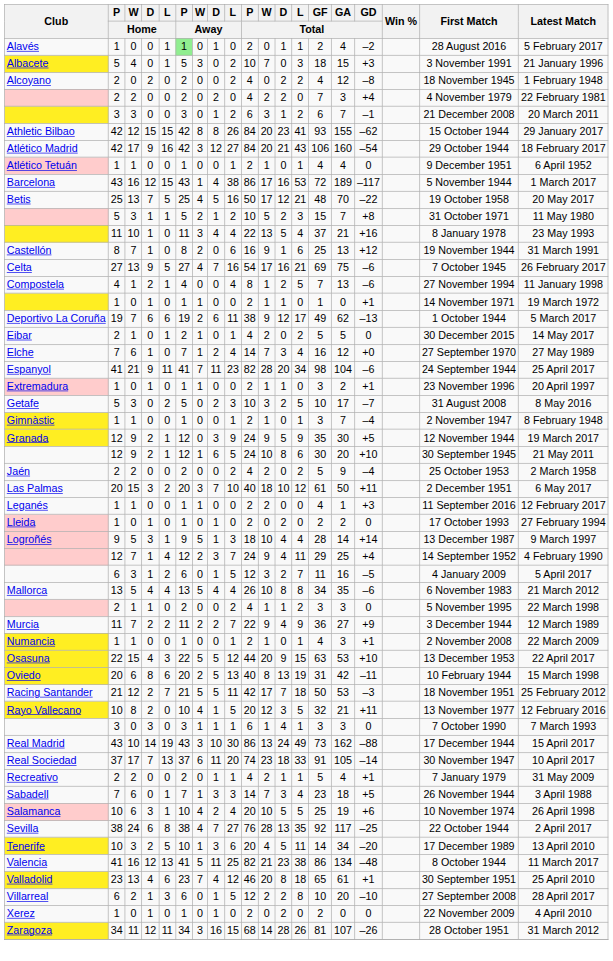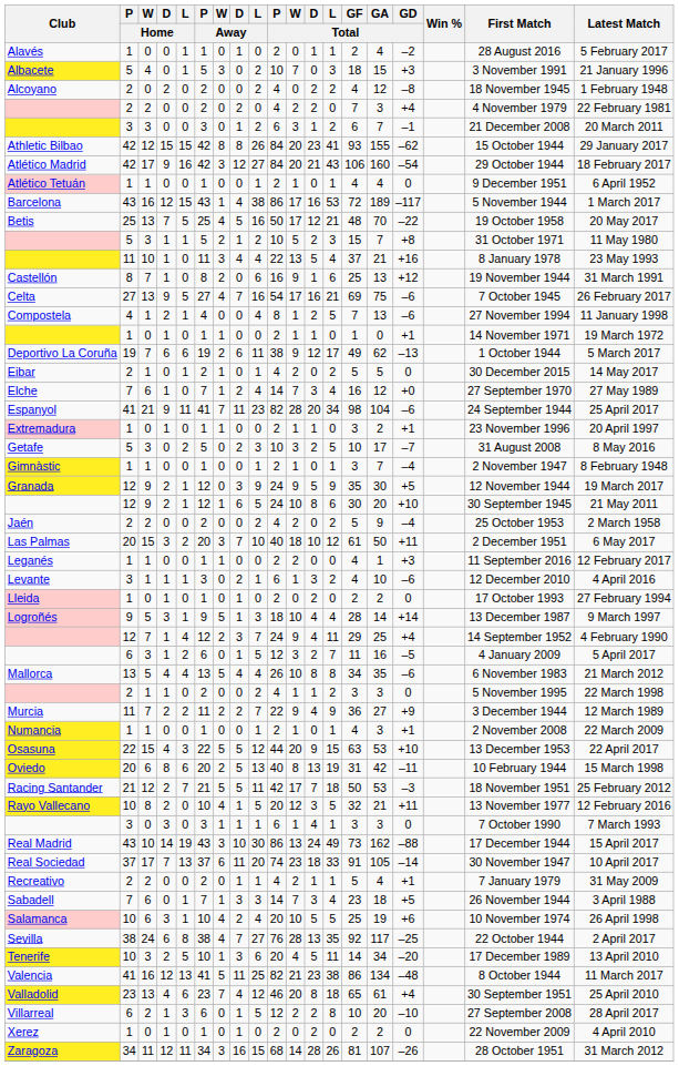 <table class="wikitable plainrowheaders sortable" style="text-align:center">
 <tr>
 <th scope="col" rowspan="2">Club</th>
 <th scope="col">P</th>
 <th scope="col">W</th>
 <th scope="col">D</th>
 <th scope="col">L</th>
 <th scope="col">P</th>
 <th scope="col">W</th>
 <th scope="col">D</th>
 <th scope="col">L</th>
 <th scope="col">P</th>
 <th scope="col">W</th>
 <th scope="col">D</th>
 <th scope="col">L</th>
 <th scope="col">GF</th>
 <th scope="col">GA</th>
 <th scope="col">GD</th>
 <th rowspan="2" scope="col">Win %</th>
 <th class="unsortable" rowspan="2" scope="col">First Match</th>
 <th class="unsortable" rowspan="2" scope="col">Latest Match</th>
 </tr>
 <tr class="unsortable">
 <th colspan="4">Home</th>
 <th colspan="4">Away</th>
 <th colspan="7">Total</th>
 </tr>
 <tr>
 <td align=left><a href='#'>Alavés</a></td>
 <td>1</td>
 <td>0</td>
 <td>0</td>
 <td>1</td>
-<td style="background: lightgreen;">1</td>
+<td>1</td>
 <td>0</td>
 <td>1</td>
 <td>0</td>
 <td>2</td>
 <td>0</td>
 <td>1</td>
 <td>1</td>
 <td>2</td>
 <td>4</td>
 <td>–2</td>
 <td></td>
 <td>28 August 2016</td>
 <td>5 February 2017</td>
 </tr>
 <tr>
 <td style="background:#FE2" align=left><a href='#'>Albacete</a> </td>
 <td>5</td>
 <td>4</td>
 <td>0</td>
 <td>1</td>
 <td>5</td>
 <td>3</td>
 <td>0</td>
 <td>2</td>
 <td>10</td>
 <td>7</td>
 <td>0</td>
 <td>3</td>
 <td>18</td>
 <td>15</td>
 <td>+3</td>
 <td></td>
 <td>3 November 1991</td>
 <td>21 January 1996</td>
 </tr>
 <tr>
 <td align=left><a href='#'>Alcoyano</a></td>
 <td>2</td>
 <td>0</td>
 <td>2</td>
 <td>0</td>
 <td>2</td>
 <td>0</td>
 <td>0</td>
 <td>2</td>
 <td>4</td>
 <td>0</td>
 <td>2</td>
 <td>2</td>
 <td>4</td>
 <td>12</td>
 <td>–8</td>
 <td></td>
 <td>18 November 1945</td>
 <td>1 February 1948</td>
 </tr>
 <tr>
 <td style="background:#FCC" align=left> </td>
 <td>2</td>
 <td>2</td>
 <td>0</td>
 <td>0</td>
 <td>2</td>
 <td>0</td>
 <td>2</td>
 <td>0</td>
 <td>4</td>
 <td>2</td>
 <td>2</td>
 <td>0</td>
 <td>7</td>
 <td>3</td>
 <td>+4</td>
 <td></td>
 <td>4 November 1979</td>
 <td>22 February 1981</td>
 </tr>
 <tr>
 <td style="background:#FE2" align=left> </td>
 <td>3</td>
 <td>3</td>
 <td>0</td>
 <td>0</td>
 <td>3</td>
 <td>0</td>
 <td>1</td>
 <td>2</td>
 <td>6</td>
 <td>3</td>
 <td>1</td>
 <td>2</td>
 <td>6</td>
 <td>7</td>
 <td>–1</td>
 <td></td>
 <td>21 December 2008</td>
 <td>20 March 2011</td>
 </tr>
 <tr>
 <td align=left><a href='#'>Athletic Bilbao</a></td>
 <td>42</td>
 <td>12</td>
 <td>15</td>
 <td>15</td>
 <td>42</td>
 <td>8</td>
 <td>8</td>
 <td>26</td>
 <td>84</td>
 <td>20</td>
 <td>23</td>
 <td>41</td>
 <td>93</td>
 <td>155</td>
 <td>–62</td>
 <td></td>
 <td>15 October 1944</td>
 <td>29 January 2017</td>
 </tr>
 <tr>
 <td align=left><a href='#'>Atlético Madrid</a></td>
 <td>42</td>
 <td>17</td>
 <td>9</td>
 <td>16</td>
 <td>42</td>
 <td>3</td>
 <td>12</td>
 <td>27</td>
 <td>84</td>
 <td>20</td>
 <td>21</td>
 <td>43</td>
 <td>106</td>
 <td>160</td>
 <td>–54</td>
 <td></td>
 <td>29 October 1944</td>
 <td>18 February 2017</td>
 </tr>
 <tr>
 <td style="background:#FCC" align=left><a href='#'>Atlético Tetuán</a> </td>
 <td>1</td>
 <td>1</td>
 <td>0</td>
 <td>0</td>
 <td>1</td>
 <td>0</td>
 <td>0</td>
 <td>1</td>
 <td>2</td>
 <td>1</td>
 <td>0</td>
 <td>1</td>
 <td>4</td>
 <td>4</td>
 <td>0</td>
 <td></td>
 <td>9 December 1951</td>
 <td>6 April 1952</td>
 </tr>
 <tr>
 <td align=left><a href='#'>Barcelona</a></td>
 <td>43</td>
 <td>16</td>
 <td>12</td>
 <td>15</td>
 <td>43</td>
 <td>1</td>
 <td>4</td>
 <td>38</td>
 <td>86</td>
 <td>17</td>
 <td>16</td>
 <td>53</td>
 <td>72</td>
 <td>189</td>
 <td>–117</td>
 <td></td>
 <td>5 November 1944</td>
 <td>1 March 2017</td>
 </tr>
 <tr>
 <td align=left><a href='#'>Betis</a></td>
 <td>25</td>
 <td>13</td>
 <td>7</td>
 <td>5</td>
 <td>25</td>
 <td>4</td>
 <td>5</td>
 <td>16</td>
 <td>50</td>
 <td>17</td>
 <td>12</td>
 <td>21</td>
 <td>48</td>
 <td>70</td>
 <td>–22</td>
 <td></td>
 <td>19 October 1958</td>
 <td>20 May 2017</td>
 </tr>
 <tr>
 <td style="background:#FCC" align=left> </td>
 <td>5</td>
 <td>3</td>
 <td>1</td>
 <td>1</td>
 <td>5</td>
 <td>2</td>
 <td>1</td>
 <td>2</td>
 <td>10</td>
 <td>5</td>
 <td>2</td>
 <td>3</td>
 <td>15</td>
 <td>7</td>
 <td>+8</td>
 <td></td>
 <td>31 October 1971</td>
 <td>11 May 1980</td>
 </tr>
 <tr>
 <td style="background:#FE2" align=left> </td>
 <td>11</td>
 <td>10</td>
 <td>1</td>
 <td>0</td>
 <td>11</td>
 <td>3</td>
 <td>4</td>
 <td>4</td>
 <td>22</td>
 <td>13</td>
 <td>5</td>
 <td>4</td>
 <td>37</td>
 <td>21</td>
 <td>+16</td>
 <td></td>
 <td>8 January 1978</td>
 <td>23 May 1993</td>
 </tr>
 <tr>
 <td align=left><a href='#'>Castellón</a></td>
 <td>8</td>
 <td>7</td>
 <td>1</td>
 <td>0</td>
 <td>8</td>
 <td>2</td>
 <td>0</td>
 <td>6</td>
 <td>16</td>
 <td>9</td>
 <td>1</td>
 <td>6</td>
 <td>25</td>
 <td>13</td>
 <td>+12</td>
 <td></td>
 <td>19 November 1944</td>
 <td>31 March 1991</td>
 </tr>
 <tr>
 <td align=left><a href='#'>Celta</a></td>
 <td>27</td>
 <td>13</td>
 <td>9</td>
 <td>5</td>
 <td>27</td>
 <td>4</td>
 <td>7</td>
 <td>16</td>
 <td>54</td>
 <td>17</td>
 <td>16</td>
 <td>21</td>
 <td>69</td>
 <td>75</td>
 <td>–6</td>
 <td></td>
 <td>7 October 1945</td>
 <td>26 February 2017</td>
 </tr>
 <tr>
 <td align=left><a href='#'>Compostela</a></td>
 <td>4</td>
 <td>1</td>
 <td>2</td>
 <td>1</td>
 <td>4</td>
 <td>0</td>
 <td>0</td>
 <td>4</td>
 <td>8</td>
 <td>1</td>
 <td>2</td>
 <td>5</td>
 <td>7</td>
 <td>13</td>
 <td>–6</td>
 <td></td>
 <td>27 November 1994</td>
 <td>11 January 1998</td>
 </tr>
 <tr>
 <td style="background:#FE2" align=left> </td>
 <td>1</td>
 <td>0</td>
 <td>1</td>
 <td>0</td>
 <td>1</td>
 <td>1</td>
 <td>0</td>
 <td>0</td>
 <td>2</td>
 <td>1</td>
 <td>1</td>
 <td>0</td>
 <td>1</td>
 <td>0</td>
 <td>+1</td>
 <td></td>
 <td>14 November 1971</td>
 <td>19 March 1972</td>
 </tr>
 <tr>
 <td align=left><a href='#'>Deportivo La Coruña</a></td>
 <td>19</td>
 <td>7</td>
 <td>6</td>
 <td>6</td>
 <td>19</td>
 <td>2</td>
 <td>6</td>
 <td>11</td>
 <td>38</td>
 <td>9</td>
 <td>12</td>
 <td>17</td>
 <td>49</td>
 <td>62</td>
 <td>–13</td>
 <td></td>
 <td>1 October 1944</td>
 <td>5 March 2017</td>
 </tr>
 <tr>
 <td align=left><a href='#'>Eibar</a></td>
 <td>2</td>
 <td>1</td>
 <td>0</td>
 <td>1</td>
 <td>2</td>
 <td>1</td>
 <td>0</td>
 <td>1</td>
 <td>4</td>
 <td>2</td>
 <td>0</td>
 <td>2</td>
 <td>5</td>
 <td>5</td>
 <td>0</td>
 <td></td>
 <td>30 December 2015</td>
 <td>14 May 2017</td>
 </tr>
 <tr>
 <td align=left><a href='#'>Elche</a></td>
 <td>7</td>
 <td>6</td>
 <td>1</td>
 <td>0</td>
 <td>7</td>
 <td>1</td>
 <td>2</td>
 <td>4</td>
 <td>14</td>
 <td>7</td>
 <td>3</td>
 <td>4</td>
 <td>16</td>
 <td>12</td>
 <td>+0</td>
 <td></td>
 <td>27 September 1970</td>
 <td>27 May 1989</td>
 </tr>
 <tr>
 <td align=left><a href='#'>Espanyol</a></td>
 <td>41</td>
 <td>21</td>
 <td>9</td>
 <td>11</td>
 <td>41</td>
 <td>7</td>
 <td>11</td>
 <td>23</td>
 <td>82</td>
 <td>28</td>
 <td>20</td>
 <td>34</td>
 <td>98</td>
 <td>104</td>
 <td>–6</td>
 <td></td>
 <td>24 September 1944</td>
 <td>25 April 2017</td>
 </tr>
 <tr>
 <td style="background:#FCC" align=left><a href='#'>Extremadura</a> </td>
 <td>1</td>
 <td>0</td>
 <td>1</td>
 <td>0</td>
 <td>1</td>
 <td>1</td>
 <td>0</td>
 <td>0</td>
 <td>2</td>
 <td>1</td>
 <td>1</td>
 <td>0</td>
 <td>3</td>
 <td>2</td>
 <td>+1</td>
 <td></td>
 <td>23 November 1996</td>
 <td>20 April 1997</td>
 </tr>
 <tr>
 <td align=left><a href='#'>Getafe</a></td>
 <td>5</td>
 <td>3</td>
 <td>0</td>
 <td>2</td>
 <td>5</td>
 <td>0</td>
 <td>2</td>
 <td>3</td>
 <td>10</td>
 <td>3</td>
 <td>2</td>
 <td>5</td>
 <td>10</td>
 <td>17</td>
 <td>–7</td>
 <td></td>
 <td>31 August 2008</td>
 <td>8 May 2016</td>
 </tr>
 <tr>
 <td style="background:#FE2" align=left><a href='#'>Gimnàstic</a> </td>
 <td>1</td>
 <td>1</td>
 <td>0</td>
 <td>0</td>
 <td>1</td>
 <td>0</td>
 <td>0</td>
 <td>1</td>
 <td>2</td>
 <td>1</td>
 <td>0</td>
 <td>1</td>
 <td>3</td>
 <td>7</td>
 <td>–4</td>
 <td></td>
 <td>2 November 1947</td>
 <td>8 February 1948</td>
 </tr>
 <tr>
 <td style="background:#FE2" align=left><a href='#'>Granada</a> </td>
 <td>12</td>
 <td>9</td>
 <td>2</td>
 <td>1</td>
 <td>12</td>
 <td>0</td>
 <td>3</td>
 <td>9</td>
 <td>24</td>
 <td>9</td>
 <td>5</td>
 <td>9</td>
 <td>35</td>
 <td>30</td>
 <td>+5</td>
 <td></td>
 <td>12 November 1944</td>
 <td>19 March 2017</td>
 </tr>
 <tr>
 <td align=left></td>
 <td>12</td>
 <td>9</td>
 <td>2</td>
 <td>1</td>
 <td>12</td>
 <td>1</td>
 <td>6</td>
 <td>5</td>
 <td>24</td>
 <td>10</td>
 <td>8</td>
 <td>6</td>
 <td>30</td>
 <td>20</td>
 <td>+10</td>
 <td></td>
 <td>30 September 1945</td>
 <td>21 May 2011</td>
 </tr>
 <tr>
 <td align=left><a href='#'>Jaén</a></td>
 <td>2</td>
 <td>2</td>
 <td>0</td>
 <td>0</td>
 <td>2</td>
 <td>0</td>
 <td>0</td>
 <td>2</td>
 <td>4</td>
 <td>2</td>
 <td>0</td>
 <td>2</td>
 <td>5</td>
 <td>9</td>
 <td>–4</td>
 <td></td>
 <td>25 October 1953</td>
 <td>2 March 1958</td>
 </tr>
 <tr>
 <td align=left><a href='#'>Las Palmas</a></td>
 <td>20</td>
 <td>15</td>
 <td>3</td>
 <td>2</td>
 <td>20</td>
 <td>3</td>
 <td>7</td>
 <td>10</td>
 <td>40</td>
 <td>18</td>
 <td>10</td>
 <td>12</td>
 <td>61</td>
 <td>50</td>
 <td>+11</td>
 <td></td>
 <td>2 December 1951</td>
 <td>6 May 2017</td>
 </tr>
 <tr>
 <td align=left><a href='#'>Leganés</a></td>
 <td>1</td>
 <td>1</td>
 <td>0</td>
 <td>0</td>
 <td>1</td>
 <td>1</td>
 <td>0</td>
 <td>0</td>
 <td>2</td>
 <td>2</td>
 <td>0</td>
 <td>0</td>
 <td>4</td>
 <td>1</td>
 <td>+3</td>
 <td></td>
 <td>11 September 2016</td>
 <td>12 February 2017</td>
 </tr>
 <tr>
+<td align=left><a href='#'>Levante</a></td>
+<td>3</td>
+<td>1</td>
+<td>1</td>
+<td>1</td>
+<td>3</td>
+<td>0</td>
+<td>2</td>
+<td>1</td>
+<td>6</td>
+<td>1</td>
+<td>3</td>
+<td>2</td>
+<td>4</td>
+<td>10</td>
+<td>–6</td>
+<td></td>
+<td>12 December 2010</td>
+<td>4 April 2016</td>
+</tr>
+<tr>
 <td style="background:#FCC" align=left><a href='#'>Lleida</a> </td>
 <td>1</td>
 <td>0</td>
 <td>1</td>
 <td>0</td>
 <td>1</td>
 <td>0</td>
 <td>1</td>
 <td>0</td>
 <td>2</td>
 <td>0</td>
 <td>2</td>
 <td>0</td>
 <td>2</td>
 <td>2</td>
 <td>0</td>
 <td></td>
 <td>17 October 1993</td>
 <td>27 February 1994</td>
 </tr>
 <tr>
 <td style="background:#FCC" align=left><a href='#'>Logroñés</a> </td>
 <td>9</td>
 <td>5</td>
 <td>3</td>
 <td>1</td>
 <td>9</td>
 <td>5</td>
 <td>1</td>
 <td>3</td>
 <td>18</td>
 <td>10</td>
 <td>4</td>
 <td>4</td>
 <td>28</td>
 <td>14</td>
 <td>+14</td>
 <td></td>
 <td>13 December 1987</td>
 <td>9 March 1997</td>
 </tr>
 <tr>
 <td style="background:#FCC" align=left> </td>
 <td>12</td>
 <td>7</td>
 <td>1</td>
 <td>4</td>
 <td>12</td>
 <td>2</td>
 <td>3</td>
 <td>7</td>
 <td>24</td>
 <td>9</td>
 <td>4</td>
 <td>11</td>
 <td>29</td>
 <td>25</td>
 <td>+4</td>
 <td></td>
 <td>14 September 1952</td>
 <td>4 February 1990</td>
 </tr>
 <tr>
 <td align=left></td>
 <td>6</td>
 <td>3</td>
 <td>1</td>
 <td>2</td>
 <td>6</td>
 <td>0</td>
 <td>1</td>
 <td>5</td>
 <td>12</td>
 <td>3</td>
 <td>2</td>
 <td>7</td>
 <td>11</td>
 <td>16</td>
 <td>–5</td>
 <td></td>
 <td>4 January 2009</td>
 <td>5 April 2017</td>
 </tr>
 <tr>
 <td align=left><a href='#'>Mallorca</a></td>
 <td>13</td>
 <td>5</td>
 <td>4</td>
 <td>4</td>
 <td>13</td>
 <td>5</td>
 <td>4</td>
 <td>4</td>
 <td>26</td>
 <td>10</td>
 <td>8</td>
 <td>8</td>
 <td>34</td>
 <td>35</td>
 <td>–6</td>
 <td></td>
 <td>6 November 1983</td>
 <td>21 March 2012</td>
 </tr>
 <tr>
 <td style="background:#FCC" align=left> </td>
 <td>2</td>
 <td>1</td>
 <td>1</td>
 <td>0</td>
 <td>2</td>
 <td>0</td>
 <td>0</td>
 <td>2</td>
 <td>4</td>
 <td>1</td>
 <td>1</td>
 <td>2</td>
 <td>3</td>
 <td>3</td>
 <td>0</td>
 <td></td>
 <td>5 November 1995</td>
 <td>22 March 1998</td>
 </tr>
 <tr>
 <td align=left><a href='#'>Murcia</a></td>
 <td>11</td>
 <td>7</td>
 <td>2</td>
 <td>2</td>
 <td>11</td>
 <td>2</td>
 <td>2</td>
 <td>7</td>
 <td>22</td>
 <td>9</td>
 <td>4</td>
 <td>9</td>
 <td>36</td>
 <td>27</td>
 <td>+9</td>
 <td></td>
 <td>3 December 1944</td>
 <td>12 March 1989</td>
 </tr>
 <tr>
 <td style="background:#FE2" align=left><a href='#'>Numancia</a> </td>
 <td>1</td>
 <td>1</td>
 <td>0</td>
 <td>0</td>
 <td>1</td>
 <td>0</td>
 <td>0</td>
 <td>1</td>
 <td>2</td>
 <td>1</td>
 <td>0</td>
 <td>1</td>
 <td>4</td>
 <td>3</td>
 <td>+1</td>
 <td></td>
 <td>2 November 2008</td>
 <td>22 March 2009</td>
 </tr>
 <tr>
 <td style="background:#FE2" align=left><a href='#'>Osasuna</a> </td>
 <td>22</td>
 <td>15</td>
 <td>4</td>
 <td>3</td>
 <td>22</td>
 <td>5</td>
 <td>5</td>
 <td>12</td>
 <td>44</td>
 <td>20</td>
 <td>9</td>
 <td>15</td>
 <td>63</td>
 <td>53</td>
 <td>+10</td>
 <td></td>
 <td>13 December 1953</td>
 <td>22 April 2017</td>
 </tr>
 <tr>
 <td style="background:#FE2" align=left><a href='#'>Oviedo</a> </td>
 <td>20</td>
 <td>6</td>
 <td>8</td>
 <td>6</td>
 <td>20</td>
 <td>2</td>
 <td>5</td>
 <td>13</td>
 <td>40</td>
 <td>8</td>
 <td>13</td>
 <td>19</td>
 <td>31</td>
 <td>42</td>
 <td>–11</td>
 <td></td>
 <td>10 February 1944</td>
 <td>15 March 1998</td>
 </tr>
 <tr>
 <td align=left><a href='#'>Racing Santander</a></td>
 <td>21</td>
 <td>12</td>
 <td>2</td>
 <td>7</td>
 <td>21</td>
 <td>5</td>
 <td>5</td>
 <td>11</td>
 <td>42</td>
 <td>17</td>
 <td>7</td>
 <td>18</td>
 <td>50</td>
 <td>53</td>
 <td>–3</td>
 <td></td>
 <td>18 November 1951</td>
 <td>25 February 2012</td>
 </tr>
 <tr>
 <td style="background:#FE2" align=left><a href='#'>Rayo Vallecano</a> </td>
 <td>10</td>
 <td>8</td>
 <td>2</td>
 <td>0</td>
 <td>10</td>
 <td>4</td>
 <td>1</td>
 <td>5</td>
 <td>20</td>
 <td>12</td>
 <td>3</td>
 <td>5</td>
 <td>32</td>
 <td>21</td>
 <td>+11</td>
 <td></td>
 <td>13 November 1977</td>
 <td>12 February 2016</td>
 </tr>
 <tr>
 <td align=left></td>
 <td>3</td>
 <td>0</td>
 <td>3</td>
 <td>0</td>
 <td>3</td>
 <td>1</td>
 <td>1</td>
 <td>1</td>
 <td>6</td>
 <td>1</td>
 <td>4</td>
 <td>1</td>
 <td>3</td>
 <td>3</td>
 <td>0</td>
 <td></td>
 <td>7 October 1990</td>
 <td>7 March 1993</td>
 </tr>
 <tr>
 <td align=left><a href='#'>Real Madrid</a></td>
 <td>43</td>
 <td>10</td>
 <td>14</td>
 <td>19</td>
 <td>43</td>
 <td>3</td>
 <td>10</td>
 <td>30</td>
 <td>86</td>
 <td>13</td>
 <td>24</td>
 <td>49</td>
 <td>73</td>
 <td>162</td>
 <td>–88</td>
 <td></td>
 <td>17 December 1944</td>
 <td>15 April 2017</td>
 </tr>
 <tr>
 <td align=left><a href='#'>Real Sociedad</a></td>
 <td>37</td>
 <td>17</td>
 <td>7</td>
 <td>13</td>
 <td>37</td>
 <td>6</td>
 <td>11</td>
 <td>20</td>
 <td>74</td>
 <td>23</td>
 <td>18</td>
 <td>33</td>
 <td>91</td>
 <td>105</td>
 <td>–14</td>
 <td></td>
 <td>30 November 1947</td>
 <td>10 April 2017</td>
 </tr>
 <tr>
 <td align=left><a href='#'>Recreativo</a></td>
 <td>2</td>
 <td>2</td>
 <td>0</td>
 <td>0</td>
 <td>2</td>
 <td>0</td>
 <td>1</td>
 <td>1</td>
 <td>4</td>
 <td>2</td>
 <td>1</td>
 <td>1</td>
 <td>5</td>
 <td>4</td>
 <td>+1</td>
 <td></td>
 <td>7 January 1979</td>
 <td>31 May 2009</td>
 </tr>
 <tr>
 <td align=left><a href='#'>Sabadell</a></td>
 <td>7</td>
 <td>6</td>
 <td>0</td>
 <td>1</td>
 <td>7</td>
 <td>1</td>
 <td>3</td>
 <td>3</td>
 <td>14</td>
 <td>7</td>
 <td>3</td>
 <td>4</td>
 <td>23</td>
 <td>18</td>
 <td>+5</td>
 <td></td>
 <td>26 November 1944</td>
 <td>3 April 1988</td>
 </tr>
 <tr>
 <td style="background:#FCC" align=left><a href='#'>Salamanca</a> </td>
 <td>10</td>
 <td>6</td>
 <td>3</td>
 <td>1</td>
 <td>10</td>
 <td>4</td>
 <td>2</td>
 <td>4</td>
 <td>20</td>
 <td>10</td>
 <td>5</td>
 <td>5</td>
 <td>25</td>
 <td>19</td>
 <td>+6</td>
 <td></td>
 <td>10 November 1974</td>
 <td>26 April 1998</td>
 </tr>
 <tr>
 <td align=left><a href='#'>Sevilla</a></td>
 <td>38</td>
 <td>24</td>
 <td>6</td>
 <td>8</td>
 <td>38</td>
 <td>4</td>
 <td>7</td>
 <td>27</td>
 <td>76</td>
 <td>28</td>
 <td>13</td>
 <td>35</td>
 <td>92</td>
 <td>117</td>
 <td>–25</td>
 <td></td>
 <td>22 October 1944</td>
 <td>2 April 2017</td>
 </tr>
 <tr>
 <td style="background:#FE2" align=left><a href='#'>Tenerife</a> </td>
 <td>10</td>
 <td>3</td>
 <td>2</td>
 <td>5</td>
 <td>10</td>
 <td>1</td>
 <td>3</td>
 <td>6</td>
 <td>20</td>
 <td>4</td>
 <td>5</td>
 <td>11</td>
 <td>14</td>
 <td>34</td>
 <td>–20</td>
 <td></td>
 <td>17 December 1989</td>
 <td>13 April 2010</td>
 </tr>
 <tr>
 <td align=left><a href='#'>Valencia</a></td>
 <td>41</td>
 <td>16</td>
 <td>12</td>
 <td>13</td>
 <td>41</td>
 <td>5</td>
 <td>11</td>
 <td>25</td>
 <td>82</td>
 <td>21</td>
 <td>23</td>
 <td>38</td>
 <td>86</td>
 <td>134</td>
 <td>–48</td>
 <td></td>
 <td>8 October 1944</td>
 <td>11 March 2017</td>
 </tr>
 <tr>
 <td style="background:#FE2" align=left><a href='#'>Valladolid</a> </td>
 <td>23</td>
 <td>13</td>
 <td>4</td>
 <td>6</td>
 <td>23</td>
 <td>7</td>
 <td>4</td>
 <td>12</td>
 <td>46</td>
 <td>20</td>
 <td>8</td>
 <td>18</td>
 <td>65</td>
 <td>61</td>
-<td>+1</td>
+<td>+4</td>
 <td></td>
 <td>30 September 1951</td>
 <td>25 April 2010</td>
 </tr>
 <tr>
 <td align=left><a href='#'>Villarreal</a></td>
 <td>6</td>
 <td>2</td>
 <td>1</td>
 <td>3</td>
 <td>6</td>
 <td>0</td>
 <td>1</td>
 <td>5</td>
 <td>12</td>
 <td>2</td>
 <td>2</td>
 <td>8</td>
 <td>10</td>
 <td>20</td>
 <td>–10</td>
 <td></td>
 <td>27 September 2008</td>
 <td>28 April 2017</td>
 </tr>
 <tr>
 <td align=left><a href='#'>Xerez</a></td>
 <td>1</td>
 <td>0</td>
 <td>1</td>
 <td>0</td>
 <td>1</td>
 <td>0</td>
 <td>1</td>
 <td>0</td>
 <td>2</td>
 <td>0</td>
 <td>2</td>
 <td>0</td>
 <td>2</td>
-<td>0</td>
+<td>2</td>
 <td>0</td>
 <td></td>
 <td>22 November 2009</td>
 <td>4 April 2010</td>
 </tr>
 <tr>
 <td style="background:#FE2" align=left><a href='#'>Zaragoza</a> </td>
 <td>34</td>
 <td>11</td>
 <td>12</td>
 <td>11</td>
 <td>34</td>
 <td>3</td>
 <td>16</td>
 <td>15</td>
 <td>68</td>
 <td>14</td>
 <td>28</td>
 <td>26</td>
 <td>81</td>
 <td>107</td>
 <td>–26</td>
 <td></td>
 <td>28 October 1951</td>
 <td>31 March 2012</td>
 </tr>
 <tr>
 </tr>
 </table>
